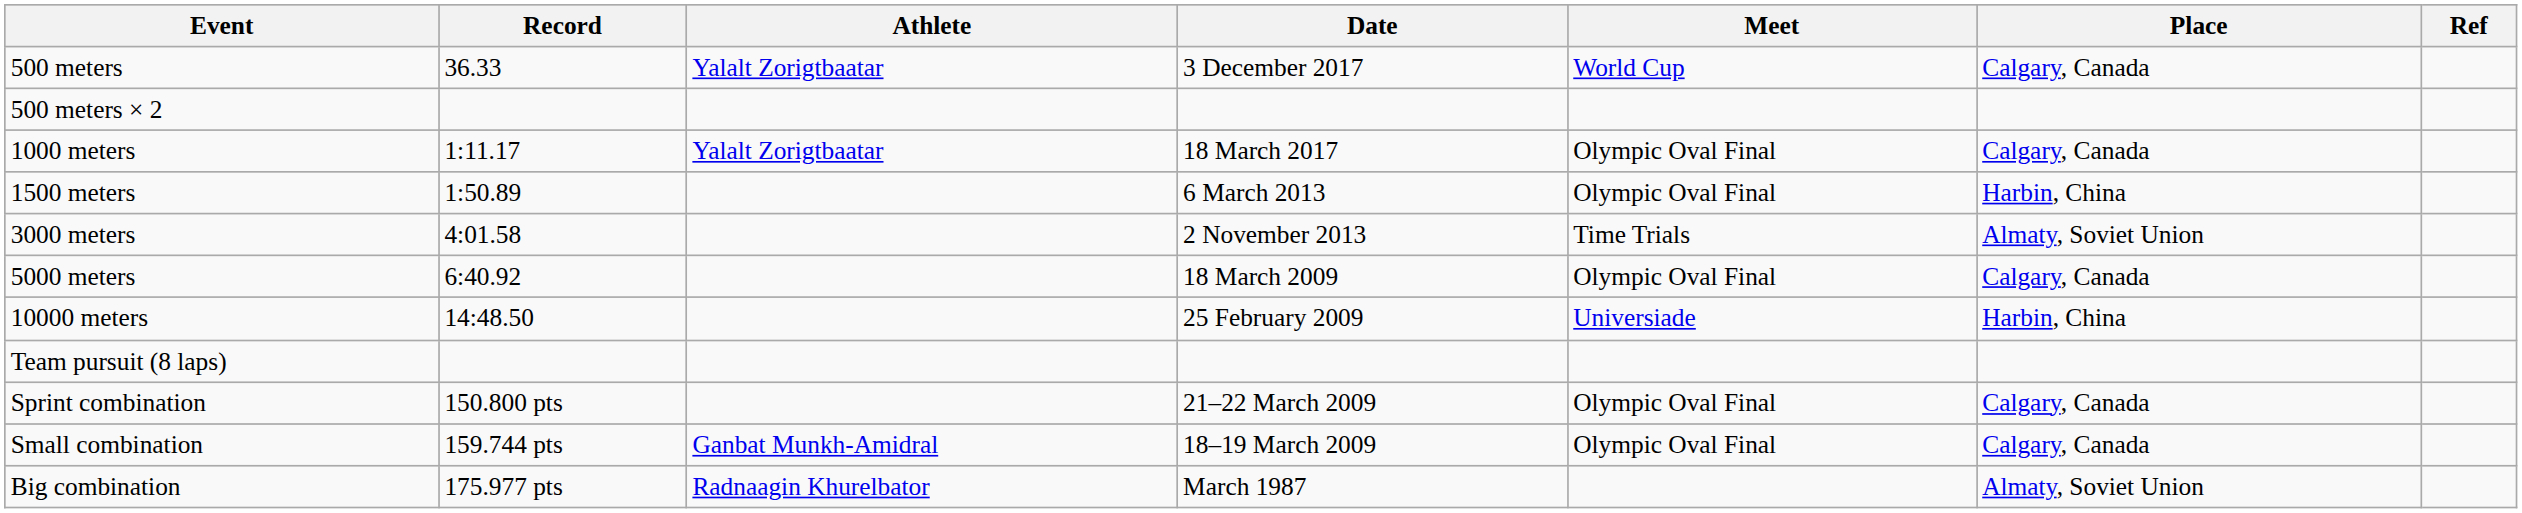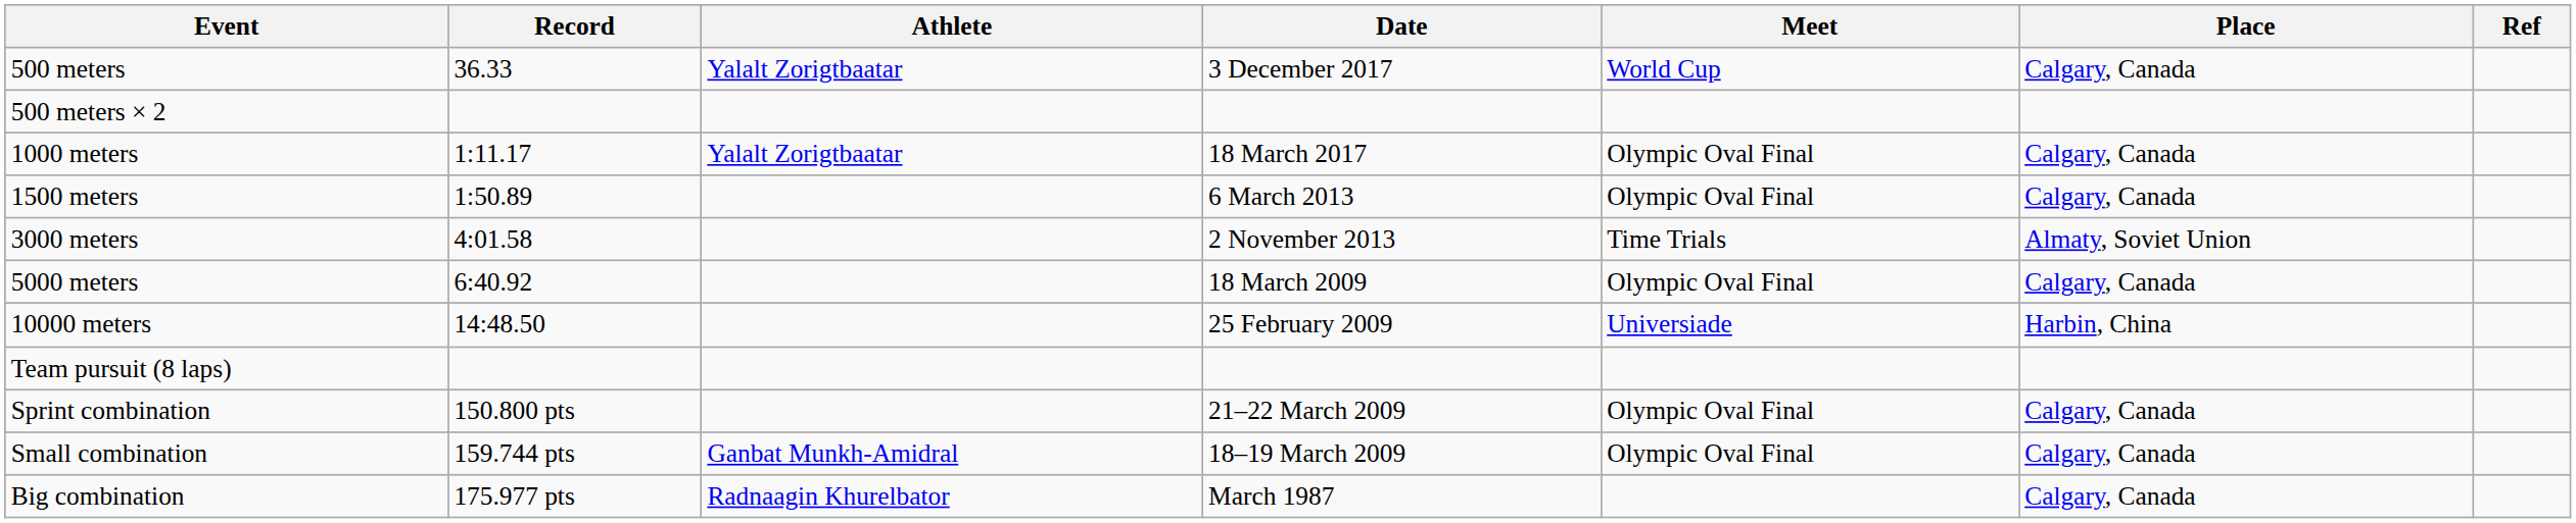 <table class="wikitable" style="font-size:95%; width: 95%;">
 <tr>
 <th>Event</th>
 <th>Record</th>
 <th>Athlete</th>
 <th>Date</th>
 <th>Meet</th>
 <th>Place</th>
 <th>Ref</th>
 </tr>
 <tr>
 <td>500 meters</td>
 <td>36.33</td>
 <td><a href='#'>Yalalt Zorigtbaatar</a></td>
 <td>3 December 2017</td>
 <td><a href='#'>World Cup</a></td>
 <td><a href='#'>Calgary</a>, Canada</td>
 <td></td>
 </tr>
 <tr>
 <td>500 meters × 2</td>
 <td></td>
 <td></td>
 <td></td>
 <td></td>
 <td></td>
 <td></td>
 </tr>
 <tr>
 <td>1000 meters</td>
 <td>1:11.17</td>
 <td><a href='#'>Yalalt Zorigtbaatar</a></td>
 <td>18 March 2017</td>
 <td>Olympic Oval Final</td>
 <td><a href='#'>Calgary</a>, Canada</td>
 <td></td>
 </tr>
 <tr>
 <td>1500 meters</td>
 <td>1:50.89</td>
 <td></td>
 <td>6 March 2013</td>
 <td>Olympic Oval Final</td>
-<td><a href='#'>Harbin</a>, China</td>
+<td><a href='#'>Calgary</a>, Canada</td>
 <td></td>
 </tr>
 <tr>
 <td>3000 meters</td>
 <td>4:01.58</td>
 <td></td>
 <td>2 November 2013</td>
 <td>Time Trials</td>
 <td><a href='#'>Almaty</a>, Soviet Union</td>
 <td></td>
 </tr>
 <tr>
 <td>5000 meters</td>
 <td>6:40.92</td>
 <td></td>
 <td>18 March 2009</td>
 <td>Olympic Oval Final</td>
 <td><a href='#'>Calgary</a>, Canada</td>
 <td></td>
 </tr>
 <tr>
 <td>10000 meters</td>
 <td>14:48.50</td>
 <td></td>
 <td>25 February 2009</td>
 <td><a href='#'>Universiade</a></td>
 <td><a href='#'>Harbin</a>, China</td>
 <td></td>
 </tr>
 <tr>
 <td>Team pursuit (8 laps)</td>
 <td></td>
 <td></td>
 <td></td>
 <td></td>
 <td></td>
 <td></td>
 </tr>
 <tr>
 <td>Sprint combination</td>
 <td>150.800 pts</td>
 <td></td>
 <td>21–22 March 2009</td>
 <td>Olympic Oval Final</td>
 <td><a href='#'>Calgary</a>, Canada</td>
 <td></td>
 </tr>
 <tr>
 <td>Small combination</td>
 <td>159.744 pts</td>
 <td><a href='#'>Ganbat Munkh-Amidral</a></td>
 <td>18–19 March 2009</td>
 <td>Olympic Oval Final</td>
 <td><a href='#'>Calgary</a>, Canada</td>
 <td></td>
 </tr>
 <tr>
 <td>Big combination</td>
 <td>175.977 pts</td>
 <td><a href='#'>Radnaagin Khurelbator</a></td>
 <td>March 1987</td>
 <td></td>
-<td><a href='#'>Almaty</a>, Soviet Union</td>
+<td><a href='#'>Calgary</a>, Canada</td>
 <td></td>
 </tr>
 </table>
